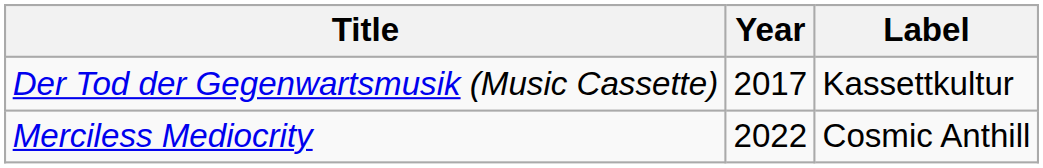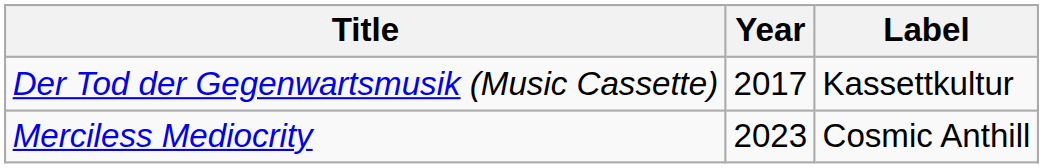 <table class="wikitable">
 <tr>
 <th>Title</th>
 <th>Year</th>
 <th>Label</th>
 </tr>
 <tr>
 <td><em><a href='#'>Der Tod der Gegenwartsmusik</a> (Music Cassette)</em></td>
 <td>2017</td>
 <td>Kassettkultur</td>
 </tr>
 <tr>
 <td><em><a href='#'>Merciless Mediocrity</a></em></td>
-<td>2022</td>
+<td>2023</td>
 <td>Cosmic Anthill</td>
 </tr>
 </table>
